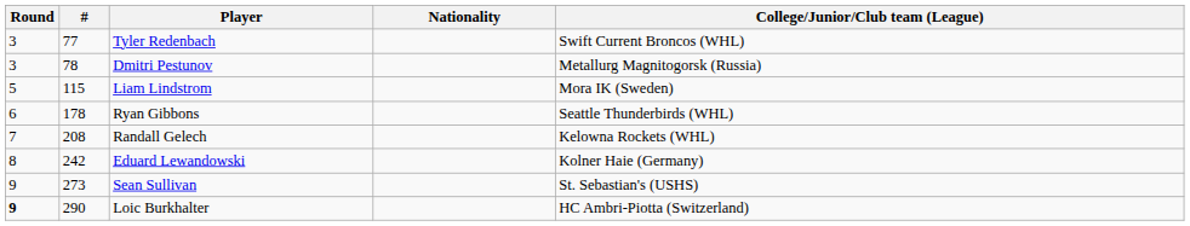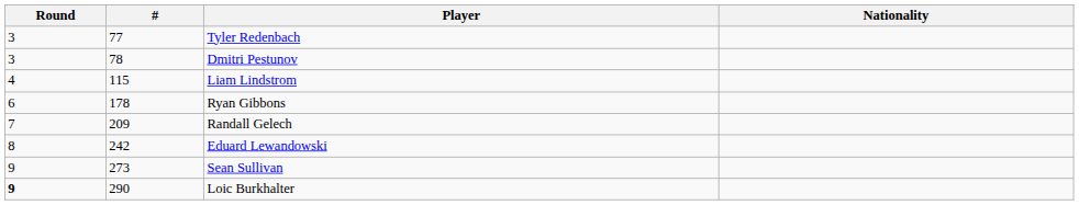 <table class="wikitable">
 <tr align=center>
 <th bgcolor="#DDDDFF" width=4.0%>Round</th>
 <th bgcolor="#DDDDFF" width=4.0%>#</th>
 <th bgcolor="#DDDDFF" width=21.0%>Player</th>
 <th bgcolor="#DDDDFF" width=14.5%>Nationality</th>
-<th bgcolor="#DDDDFF" width=50.0%>College/Junior/Club team (League)</th>
 </tr>
 <tr>
 <td>3</td>
 <td>77</td>
 <td><a href='#'>Tyler Redenbach</a></td>
 <td></td>
-<td>Swift Current Broncos (WHL)</td>
 </tr>
 <tr>
 <td>3</td>
 <td>78</td>
 <td><a href='#'>Dmitri Pestunov</a></td>
 <td></td>
-<td>Metallurg Magnitogorsk (Russia)</td>
 </tr>
 <tr>
-<td>5</td>
+<td>4</td>
 <td>115</td>
 <td><a href='#'>Liam Lindstrom</a></td>
 <td></td>
-<td>Mora IK (Sweden)</td>
 </tr>
 <tr>
 <td>6</td>
 <td>178</td>
 <td>Ryan Gibbons</td>
 <td></td>
-<td>Seattle Thunderbirds (WHL)</td>
 </tr>
 <tr>
 <td>7</td>
-<td>208</td>
+<td>209</td>
 <td>Randall Gelech</td>
 <td></td>
-<td>Kelowna Rockets (WHL)</td>
 </tr>
 <tr>
 <td>8</td>
 <td>242</td>
 <td><a href='#'>Eduard Lewandowski</a></td>
 <td></td>
-<td>Kolner Haie (Germany)</td>
 </tr>
 <tr>
 <td>9</td>
 <td>273</td>
 <td><a href='#'>Sean Sullivan</a></td>
 <td></td>
-<td>St. Sebastian's (USHS)</td>
 </tr>
 <tr>
 <td><strong>9</strong></td>
 <td>290</td>
 <td>Loic Burkhalter</td>
 <td></td>
-<td>HC Ambri-Piotta (Switzerland)</td>
 </tr>
 </table>
